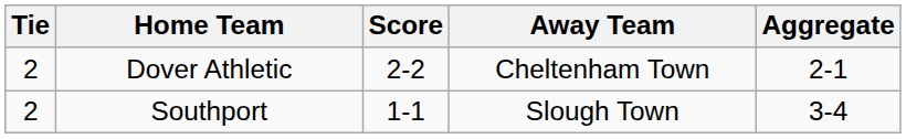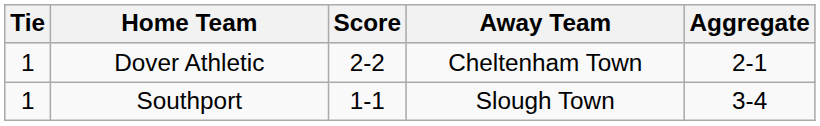 <table class="wikitable" style="text-align:center;">
 <tr>
 <th width=20>Tie</th>
 <th width=175>Home Team</th>
 <th width=20>Score</th>
 <th width=175>Away Team</th>
 <th width=20>Aggregate</th>
 </tr>
 <tr>
-<td>2</td>
+<td>1</td>
 <td>Dover Athletic</td>
 <td>2-2</td>
 <td>Cheltenham Town</td>
 <td>2-1</td>
 </tr>
 <tr>
-<td>2</td>
+<td>1</td>
 <td>Southport</td>
 <td>1-1</td>
 <td>Slough Town</td>
 <td>3-4</td>
 </tr>
 </table>
